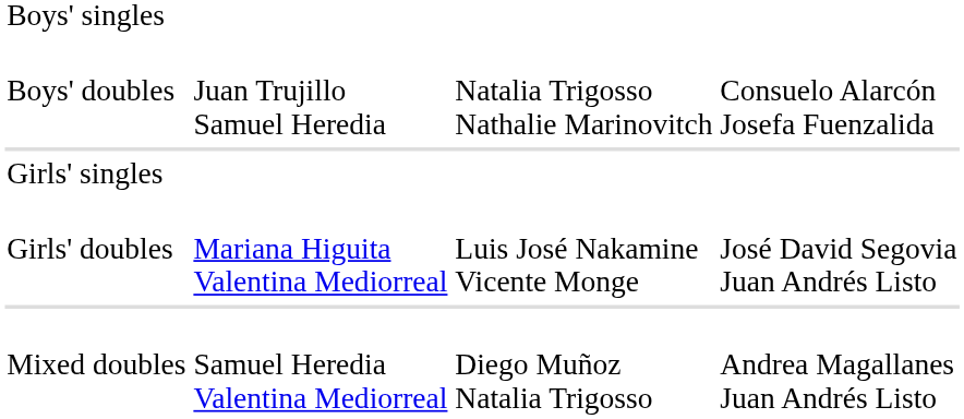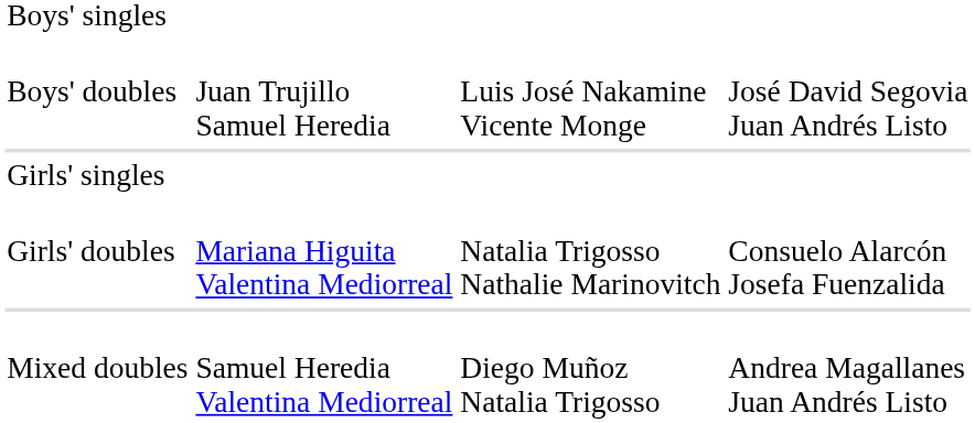 <table>
 <tr>
 <td>Boys' singles</td>
 <td></td>
 <td></td>
 <td></td>
 </tr>
 <tr>
 <td>Boys' doubles</td>
 <td><br>Juan Trujillo<br>Samuel Heredia</td>
-<td><br>Natalia Trigosso<br>Nathalie Marinovitch</td>
-<td><br>Consuelo Alarcón<br>Josefa Fuenzalida</td>
+<td><br>Luis José Nakamine<br>Vicente Monge</td>
+<td><br>José David Segovia<br>Juan Andrés Listo</td>
 </tr>
 <tr bgcolor=#DDDDDD>
 <td colspan=7></td>
 </tr>
 <tr>
 <td>Girls' singles</td>
 <td></td>
 <td></td>
 <td></td>
 </tr>
 <tr>
 <td>Girls' doubles</td>
 <td><br><a href='#'>Mariana Higuita</a><br><a href='#'>Valentina Mediorreal</a></td>
-<td><br>Luis José Nakamine<br>Vicente Monge</td>
-<td><br>José David Segovia<br>Juan Andrés Listo</td>
+<td><br>Natalia Trigosso<br>Nathalie Marinovitch</td>
+<td><br>Consuelo Alarcón<br>Josefa Fuenzalida</td>
 </tr>
 <tr bgcolor=#DDDDDD>
 <td colspan=7></td>
 </tr>
 <tr>
 <td>Mixed doubles</td>
 <td><br>Samuel Heredia<br><a href='#'>Valentina Mediorreal</a></td>
 <td><br>Diego Muñoz<br>Natalia Trigosso</td>
 <td><br>Andrea Magallanes<br>Juan Andrés Listo</td>
 </tr>
 </table>
